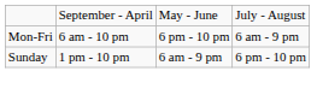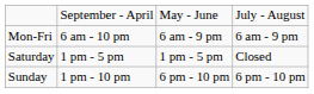 <table class="wikitable">
 <tr>
 <td></td>
 <td>September - April</td>
 <td>May - June</td>
 <td>July - August</td>
 </tr>
 <tr>
 <td>Mon-Fri</td>
 <td>6 am - 10 pm</td>
-<td>6 pm - 10 pm</td>
 <td>6 am - 9 pm</td>
+<td>6 am - 9 pm</td>
+</tr>
+<tr>
+<td>Saturday</td>
+<td>1 pm - 5 pm</td>
+<td>1 pm - 5 pm</td>
+<td>Closed</td>
 </tr>
 <tr>
 <td>Sunday</td>
 <td>1 pm - 10 pm</td>
-<td>6 am - 9 pm</td>
+<td>6 pm - 10 pm</td>
 <td>6 pm - 10 pm</td>
 </tr>
 </table>
